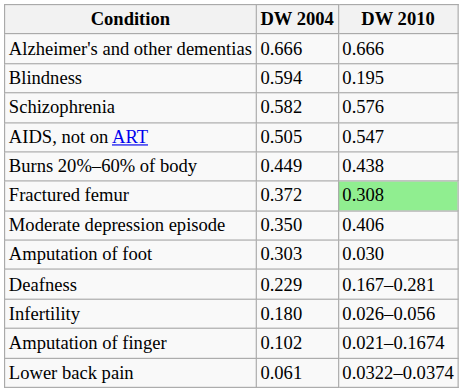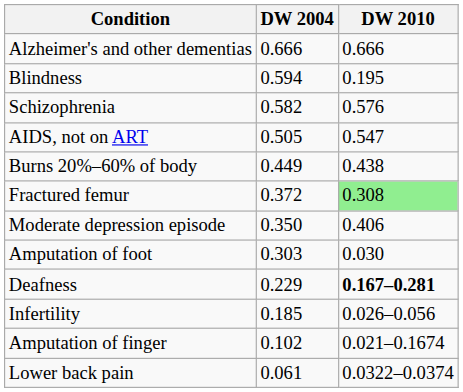 <table class="wikitable floatright">
 <tr>
 <th>Condition</th>
 <th>DW 2004</th>
 <th>DW 2010</th>
 </tr>
 <tr>
 <td>Alzheimer's and other dementias</td>
 <td>0.666</td>
 <td>0.666</td>
 </tr>
 <tr>
 <td>Blindness</td>
 <td>0.594</td>
 <td>0.195</td>
 </tr>
 <tr>
 <td>Schizophrenia</td>
 <td>0.582</td>
 <td>0.576</td>
 </tr>
 <tr>
 <td>AIDS, not on <a href='#'>ART</a></td>
 <td>0.505</td>
 <td>0.547</td>
 </tr>
 <tr>
 <td>Burns 20%–60% of body</td>
 <td>0.449</td>
 <td>0.438</td>
 </tr>
 <tr>
 <td>Fractured femur</td>
 <td>0.372</td>
 <td style="background: lightgreen;">0.308</td>
 </tr>
 <tr>
 <td>Moderate depression episode</td>
 <td>0.350</td>
 <td>0.406</td>
 </tr>
 <tr>
 <td>Amputation of foot</td>
 <td>0.303</td>
 <td>0.030</td>
 </tr>
 <tr>
 <td>Deafness</td>
 <td>0.229</td>
-<td>0.167–0.281</td>
+<td><strong>0.167–0.281</strong></td>
 </tr>
 <tr>
 <td>Infertility</td>
-<td>0.180</td>
+<td>0.185</td>
 <td>0.026–0.056</td>
 </tr>
 <tr>
 <td>Amputation of finger</td>
 <td>0.102</td>
 <td>0.021–0.1674</td>
 </tr>
 <tr>
 <td>Lower back pain</td>
 <td>0.061</td>
 <td>0.0322–0.0374</td>
 </tr>
 </table>
